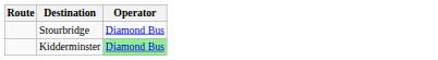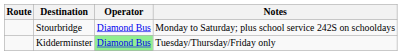 <table class="wikitable sortable">
 <tr>
 <th>Route</th>
 <th>Destination</th>
 <th>Operator</th>
+<th>Notes</th>
 </tr>
 <tr>
 <td><strong></strong></td>
 <td>Stourbridge</td>
 <td><a href='#'>Diamond Bus</a></td>
+<td>Monday to Saturday; plus school service 242S on schooldays</td>
 </tr>
 <tr>
 <td><strong></strong></td>
 <td>Kidderminster</td>
 <td style="background: lightgreen;"><a href='#'>Diamond Bus</a></td>
+<td>Tuesday/Thursday/Friday only</td>
 </tr>
 </table>
